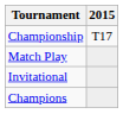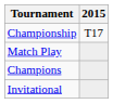 <table class="wikitable" style="text-align:center;">
 <tr>
 <th>Tournament</th>
 <th>2015</th>
 </tr>
 <tr>
 <td align="left"><a href='#'>Championship</a></td>
 <td>T17</td>
 </tr>
 <tr>
 <td align="left"><a href='#'>Match Play</a></td>
 <td style="background:#eeeeee;"></td>
 </tr>
 <tr>
+<td align="left"><a href='#'>Champions</a></td>
+<td style="background:#eeeeee;"></td>
+</tr>
+<tr>
 <td align="left"><a href='#'>Invitational</a></td>
 <td style="background:#eeeeee;"></td>
 </tr>
-<tr>
-<td align="left"><a href='#'>Champions</a></td>
-<td style="background:#eeeeee;"></td>
-</tr>
 </table>
